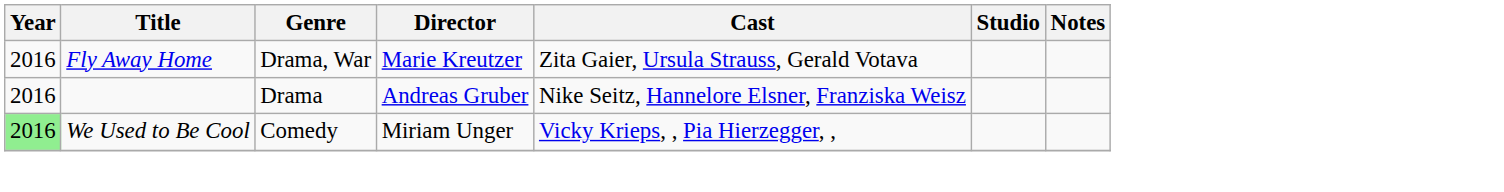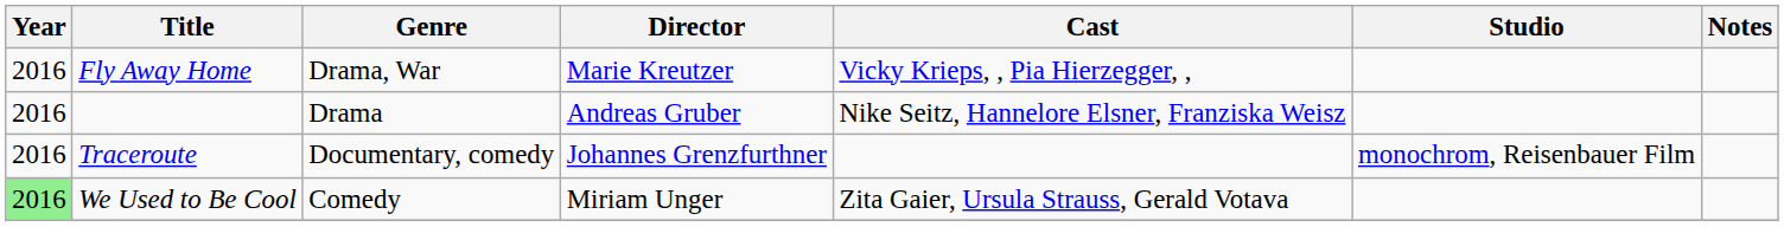 <table class="wikitable">
 <tr>
 <th>Year</th>
 <th>Title</th>
 <th>Genre</th>
 <th>Director</th>
 <th>Cast</th>
 <th>Studio</th>
 <th>Notes</th>
 </tr>
 <tr>
 <td>2016</td>
 <td><em><a href='#'>Fly Away Home</a></em></td>
 <td>Drama, War</td>
 <td><a href='#'>Marie Kreutzer</a></td>
-<td>Zita Gaier, <a href='#'>Ursula Strauss</a>, Gerald Votava</td>
+<td><a href='#'>Vicky Krieps</a>, , <a href='#'>Pia Hierzegger</a>, , </td>
 <td></td>
 <td></td>
 </tr>
 <tr>
 <td>2016</td>
 <td><em></em></td>
 <td>Drama</td>
 <td><a href='#'>Andreas Gruber</a></td>
 <td>Nike Seitz, <a href='#'>Hannelore Elsner</a>, <a href='#'>Franziska Weisz</a></td>
 <td></td>
 <td></td>
 </tr>
 <tr>
+<td>2016</td>
+<td><em><a href='#'>Traceroute</a></em></td>
+<td>Documentary, comedy</td>
+<td><a href='#'>Johannes Grenzfurthner</a></td>
+<td></td>
+<td><a href='#'>monochrom</a>, Reisenbauer Film</td>
+<td></td>
+</tr>
+<tr>
 <td style="background: lightgreen;">2016</td>
 <td><em>We Used to Be Cool</em></td>
 <td>Comedy</td>
 <td>Miriam Unger</td>
-<td><a href='#'>Vicky Krieps</a>, , <a href='#'>Pia Hierzegger</a>, , </td>
+<td>Zita Gaier, <a href='#'>Ursula Strauss</a>, Gerald Votava</td>
 <td></td>
 <td></td>
 </tr>
 <tr>
 </tr>
 </table>
